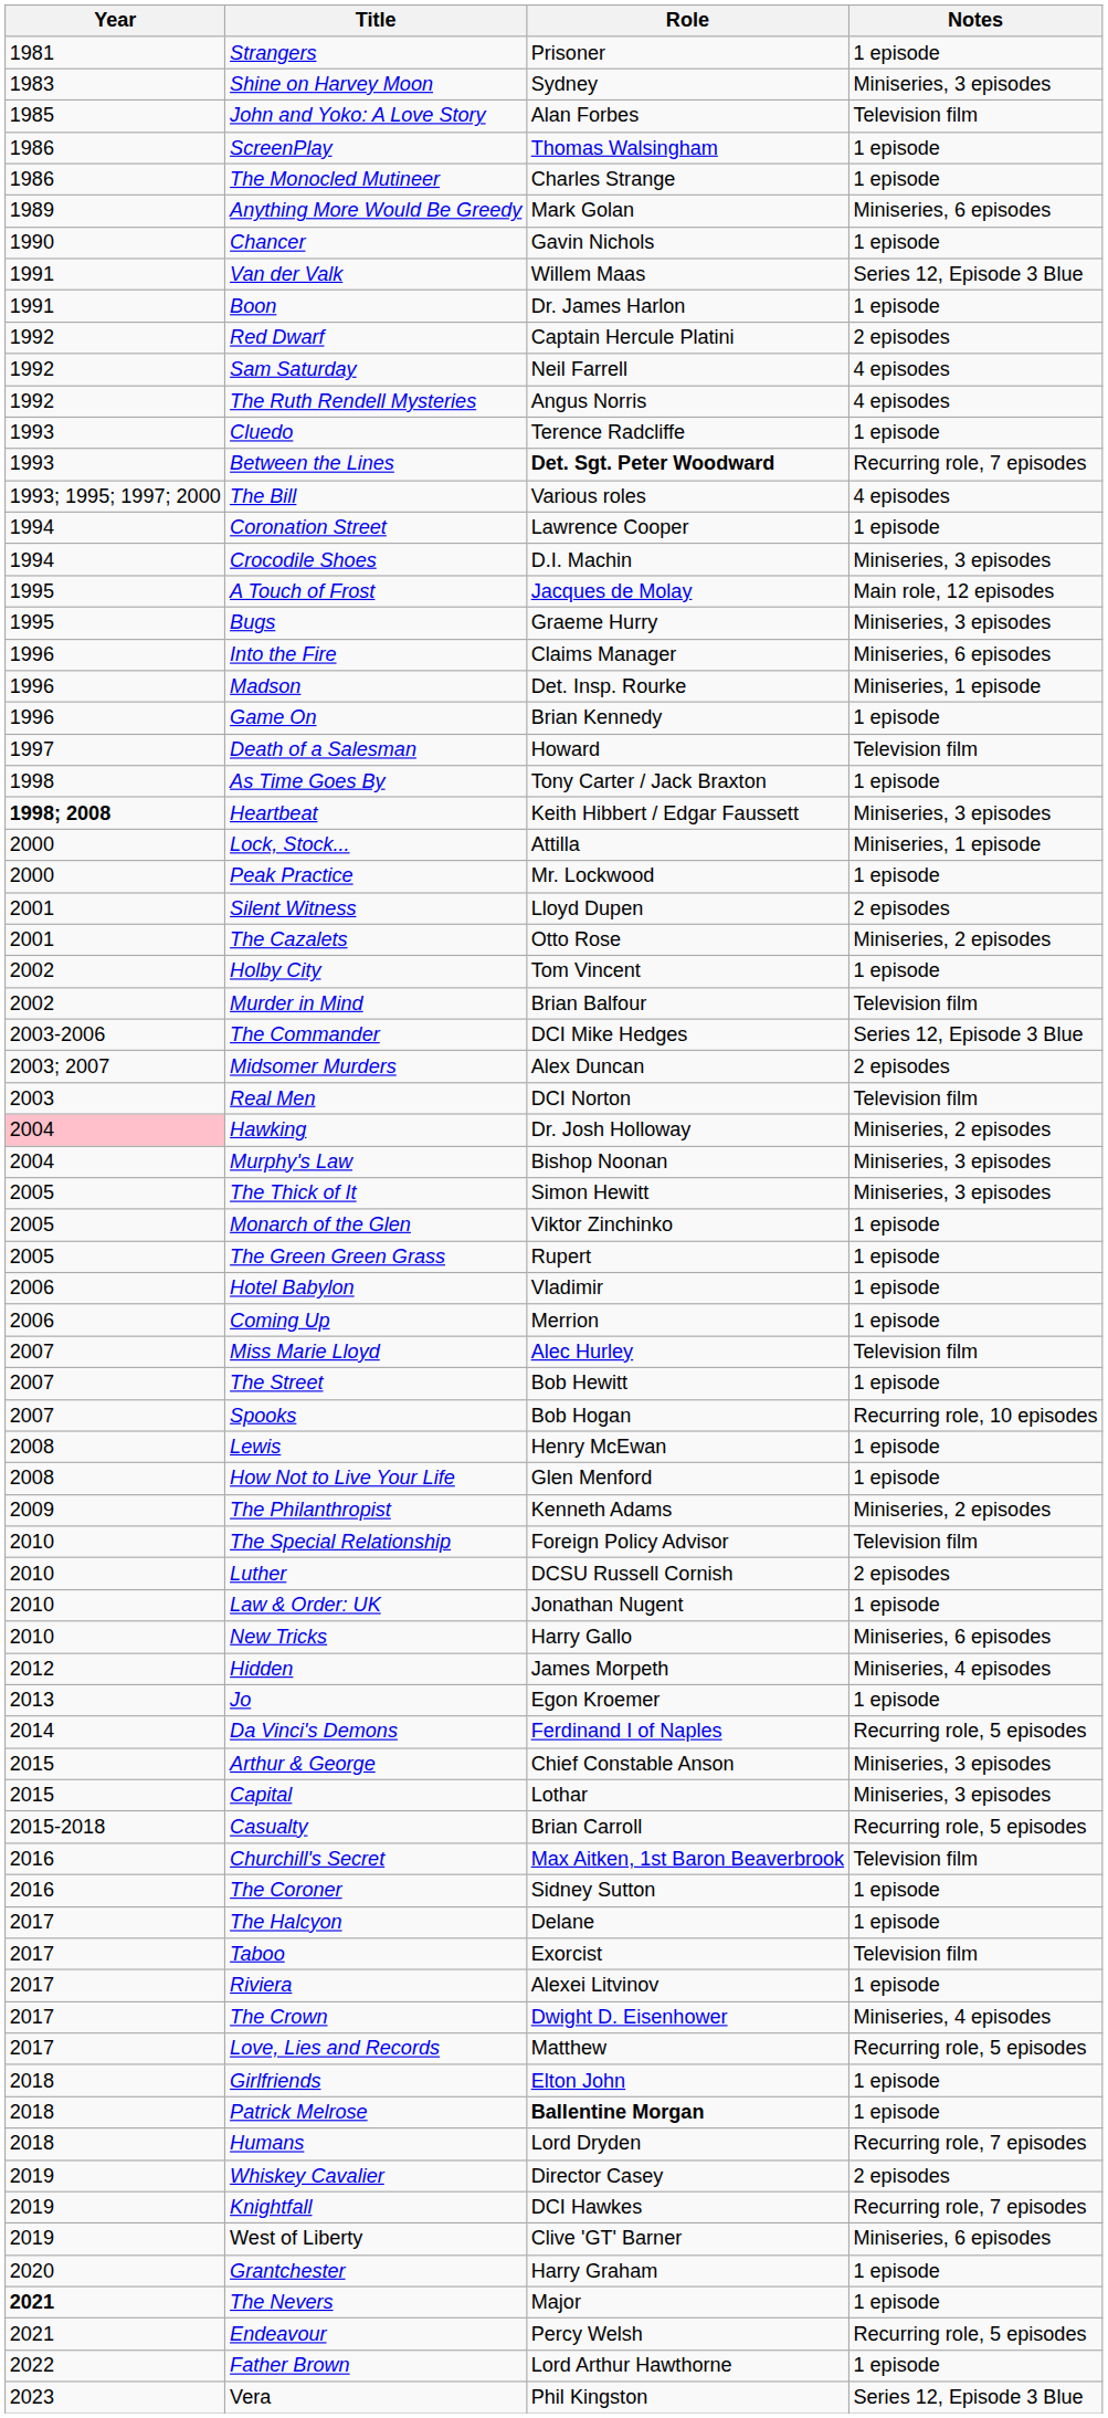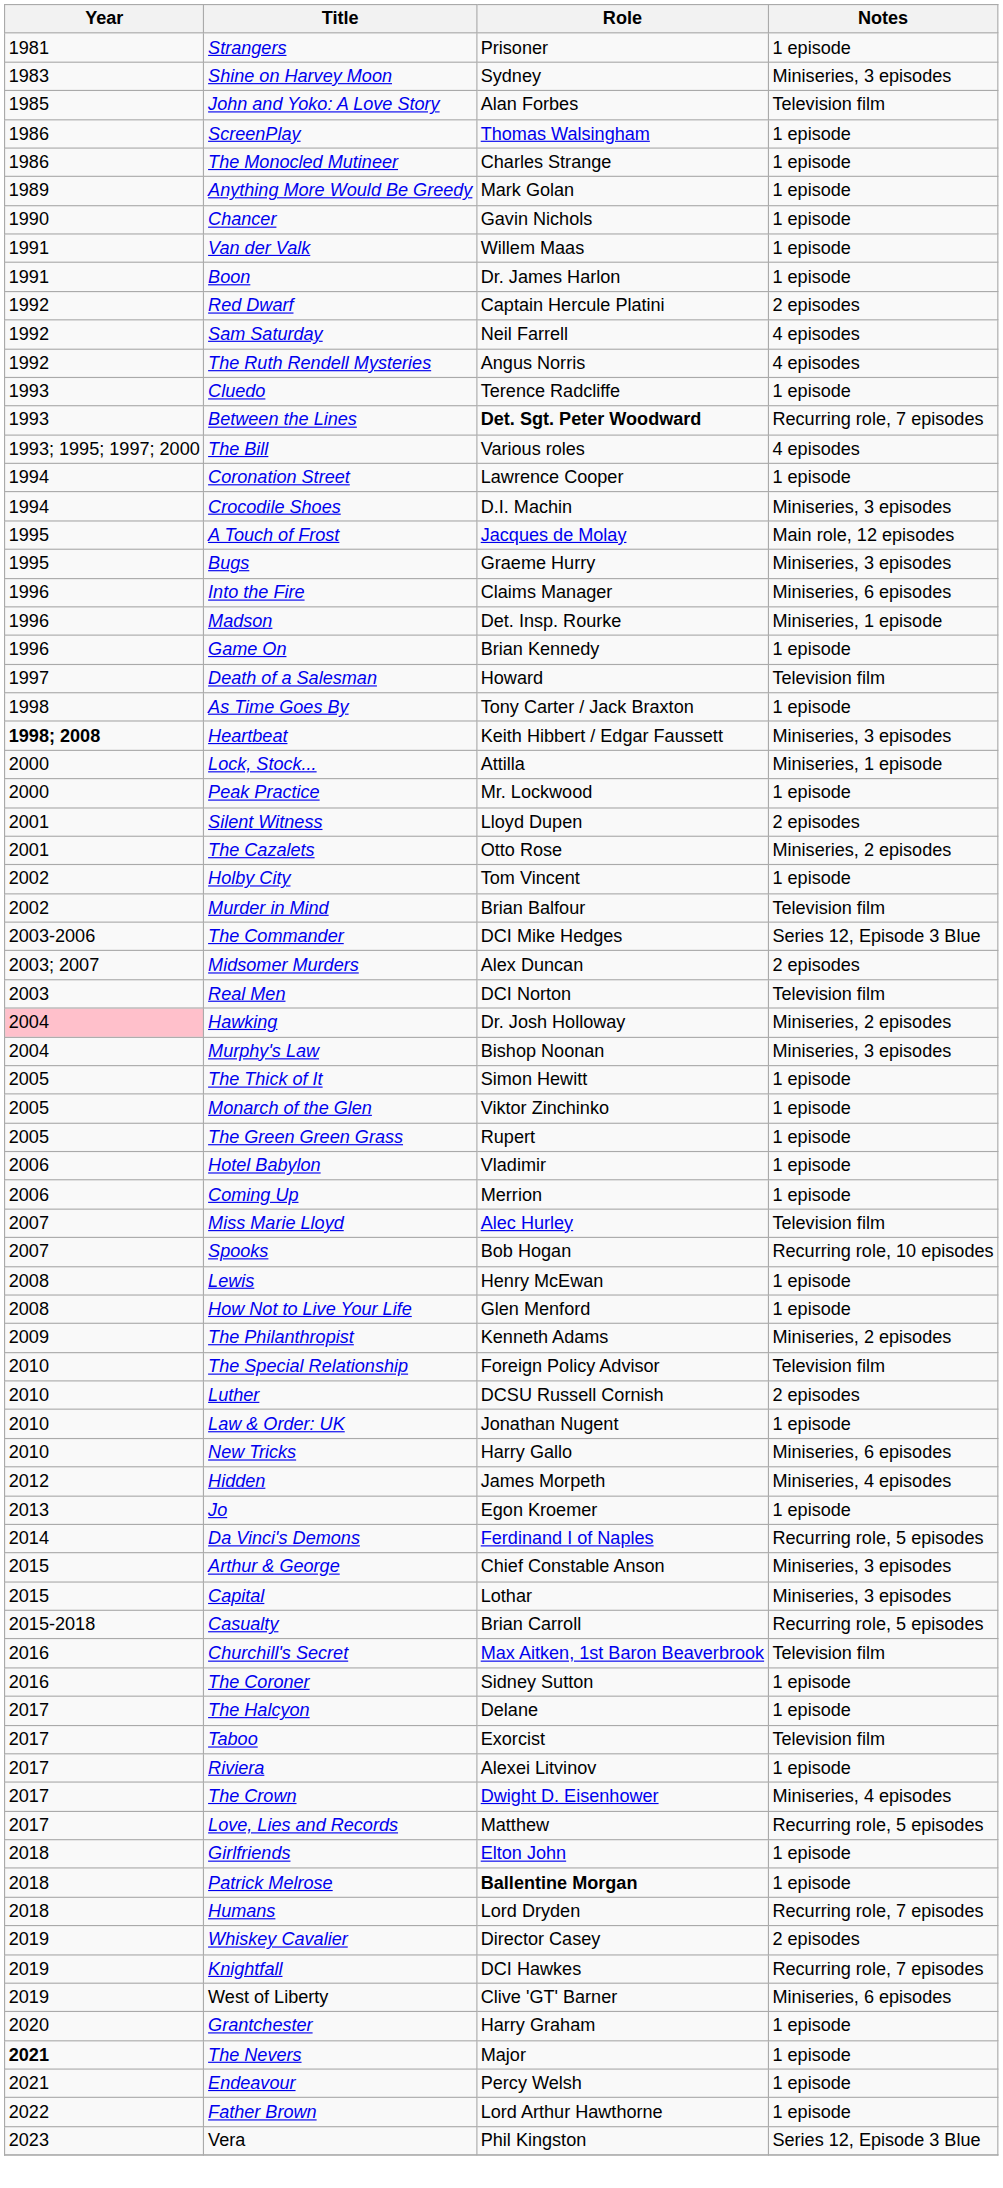 <table class="wikitable">
 <tr>
 <th>Year</th>
 <th>Title</th>
 <th>Role</th>
 <th>Notes</th>
 </tr>
 <tr>
 <td>1981</td>
 <td><em><a href='#'>Strangers</a></em></td>
 <td>Prisoner</td>
 <td>1 episode</td>
 </tr>
 <tr>
 <td>1983</td>
 <td><em><a href='#'>Shine on Harvey Moon</a></em></td>
 <td>Sydney</td>
 <td>Miniseries, 3 episodes</td>
 </tr>
 <tr>
 <td>1985</td>
 <td><em><a href='#'>John and Yoko: A Love Story</a></em></td>
 <td>Alan Forbes</td>
 <td>Television film</td>
 </tr>
 <tr>
 <td>1986</td>
 <td><em><a href='#'>ScreenPlay</a></em></td>
 <td><a href='#'>Thomas Walsingham</a></td>
 <td>1 episode</td>
 </tr>
 <tr>
 <td>1986</td>
 <td><em><a href='#'>The Monocled Mutineer</a></em></td>
 <td>Charles Strange</td>
 <td>1 episode</td>
 </tr>
 <tr>
 <td>1989</td>
 <td><em><a href='#'>Anything More Would Be Greedy</a></em></td>
 <td>Mark Golan</td>
-<td>Miniseries, 6 episodes</td>
+<td>1 episode</td>
 </tr>
 <tr>
 <td>1990</td>
 <td><em><a href='#'>Chancer</a></em></td>
 <td>Gavin Nichols</td>
 <td>1 episode</td>
 </tr>
 <tr>
 <td>1991</td>
 <td><em><a href='#'>Van der Valk</a></em></td>
 <td>Willem Maas</td>
-<td>Series 12, Episode 3 Blue</td>
+<td>1 episode</td>
 </tr>
 <tr>
 <td>1991</td>
 <td><em><a href='#'>Boon</a></em></td>
 <td>Dr. James Harlon</td>
 <td>1 episode</td>
 </tr>
 <tr>
 <td>1992</td>
 <td><em><a href='#'>Red Dwarf</a></em></td>
 <td>Captain Hercule Platini</td>
 <td>2 episodes</td>
 </tr>
 <tr>
 <td>1992</td>
 <td><em><a href='#'>Sam Saturday</a></em></td>
 <td>Neil Farrell</td>
 <td>4 episodes</td>
 </tr>
 <tr>
 <td>1992</td>
 <td><em><a href='#'>The Ruth Rendell Mysteries</a></em></td>
 <td>Angus Norris</td>
 <td>4 episodes</td>
 </tr>
 <tr>
 <td>1993</td>
 <td><em><a href='#'>Cluedo</a></em></td>
 <td>Terence Radcliffe</td>
 <td>1 episode</td>
 </tr>
 <tr>
 <td>1993</td>
 <td><em><a href='#'>Between the Lines</a></em></td>
 <td><strong>Det. Sgt. Peter Woodward</strong></td>
 <td>Recurring role, 7 episodes</td>
 </tr>
 <tr>
 <td>1993; 1995; 1997; 2000</td>
 <td><em><a href='#'>The Bill</a></em></td>
 <td>Various roles</td>
 <td>4 episodes</td>
 </tr>
 <tr>
 <td>1994</td>
 <td><em><a href='#'>Coronation Street</a></em></td>
 <td>Lawrence Cooper</td>
 <td>1 episode</td>
 </tr>
 <tr>
 <td>1994</td>
 <td><em><a href='#'>Crocodile Shoes</a></em></td>
 <td>D.I. Machin</td>
 <td>Miniseries, 3 episodes</td>
 </tr>
 <tr>
 <td>1995</td>
 <td><em><a href='#'>A Touch of Frost</a></em></td>
 <td><a href='#'>Jacques de Molay</a></td>
 <td>Main role, 12 episodes</td>
 </tr>
 <tr>
 <td>1995</td>
 <td><em><a href='#'>Bugs</a></em></td>
 <td>Graeme Hurry</td>
 <td>Miniseries, 3 episodes</td>
 </tr>
 <tr>
 <td>1996</td>
 <td><em><a href='#'>Into the Fire</a></em></td>
 <td>Claims Manager</td>
 <td>Miniseries, 6 episodes</td>
 </tr>
 <tr>
 <td>1996</td>
 <td><em><a href='#'>Madson</a></em></td>
 <td>Det. Insp. Rourke</td>
 <td>Miniseries, 1 episode</td>
 </tr>
 <tr>
 <td>1996</td>
 <td><em><a href='#'>Game On</a></em></td>
 <td>Brian Kennedy</td>
 <td>1 episode</td>
 </tr>
 <tr>
 <td>1997</td>
 <td><em><a href='#'>Death of a Salesman</a></em></td>
 <td>Howard</td>
 <td>Television film</td>
 </tr>
 <tr>
 <td>1998</td>
 <td><em><a href='#'>As Time Goes By</a></em></td>
 <td>Tony Carter / Jack Braxton</td>
 <td>1 episode</td>
 </tr>
 <tr>
 <td><strong>1998; 2008</strong></td>
 <td><em><a href='#'>Heartbeat</a></em></td>
 <td>Keith Hibbert / Edgar Faussett</td>
 <td>Miniseries, 3 episodes</td>
 </tr>
 <tr>
 <td>2000</td>
 <td><em><a href='#'>Lock, Stock...</a></em></td>
 <td>Attilla</td>
 <td>Miniseries, 1 episode</td>
 </tr>
 <tr>
 <td>2000</td>
 <td><em><a href='#'>Peak Practice</a></em></td>
 <td>Mr. Lockwood</td>
 <td>1 episode</td>
 </tr>
 <tr>
 <td>2001</td>
 <td><em><a href='#'>Silent Witness</a></em></td>
 <td>Lloyd Dupen</td>
 <td>2 episodes</td>
 </tr>
 <tr>
 <td>2001</td>
 <td><em><a href='#'>The Cazalets</a></em></td>
 <td>Otto Rose</td>
 <td>Miniseries, 2 episodes</td>
 </tr>
 <tr>
 <td>2002</td>
 <td><em><a href='#'>Holby City</a></em></td>
 <td>Tom Vincent</td>
 <td>1 episode</td>
 </tr>
 <tr>
 <td>2002</td>
 <td><em><a href='#'>Murder in Mind</a></em></td>
 <td>Brian Balfour</td>
 <td>Television film</td>
 </tr>
 <tr>
 <td>2003-2006</td>
 <td><em><a href='#'>The Commander</a></em></td>
 <td>DCI Mike Hedges</td>
 <td>Series 12, Episode 3 Blue</td>
 </tr>
 <tr>
 <td>2003; 2007</td>
 <td><em><a href='#'>Midsomer Murders</a></em></td>
 <td>Alex Duncan</td>
 <td>2 episodes</td>
 </tr>
 <tr>
 <td>2003</td>
 <td><em><a href='#'>Real Men</a></em></td>
 <td>DCI Norton</td>
 <td>Television film</td>
 </tr>
 <tr>
 <td style="background: pink;">2004</td>
 <td><em><a href='#'>Hawking</a></em></td>
 <td>Dr. Josh Holloway</td>
 <td>Miniseries, 2 episodes</td>
 </tr>
 <tr>
 <td>2004</td>
 <td><em><a href='#'>Murphy's Law</a></em></td>
 <td>Bishop Noonan</td>
 <td>Miniseries, 3 episodes</td>
 </tr>
 <tr>
 <td>2005</td>
 <td><em><a href='#'>The Thick of It</a></em></td>
 <td>Simon Hewitt</td>
-<td>Miniseries, 3 episodes</td>
+<td>1 episode</td>
 </tr>
 <tr>
 <td>2005</td>
 <td><em><a href='#'>Monarch of the Glen</a></em></td>
 <td>Viktor Zinchinko</td>
 <td>1 episode</td>
 </tr>
 <tr>
 <td>2005</td>
 <td><em><a href='#'>The Green Green Grass</a></em></td>
 <td>Rupert</td>
 <td>1 episode</td>
 </tr>
 <tr>
 <td>2006</td>
 <td><em><a href='#'>Hotel Babylon</a></em></td>
 <td>Vladimir</td>
 <td>1 episode</td>
 </tr>
 <tr>
 <td>2006</td>
 <td><em><a href='#'>Coming Up</a></em></td>
 <td>Merrion</td>
 <td>1 episode</td>
 </tr>
 <tr>
 <td>2007</td>
 <td><em><a href='#'>Miss Marie Lloyd</a></em></td>
 <td><a href='#'>Alec Hurley</a></td>
 <td>Television film</td>
-</tr>
-<tr>
-<td>2007</td>
-<td><em><a href='#'>The Street</a></em></td>
-<td>Bob Hewitt</td>
-<td>1 episode</td>
 </tr>
 <tr>
 <td>2007</td>
 <td><em><a href='#'>Spooks</a></em></td>
 <td>Bob Hogan</td>
 <td>Recurring role, 10 episodes</td>
 </tr>
 <tr>
 <td>2008</td>
 <td><em><a href='#'>Lewis</a></em></td>
 <td>Henry McEwan</td>
 <td>1 episode</td>
 </tr>
 <tr>
 <td>2008</td>
 <td><em><a href='#'>How Not to Live Your Life</a></em></td>
 <td>Glen Menford</td>
 <td>1 episode</td>
 </tr>
 <tr>
 <td>2009</td>
 <td><em><a href='#'>The Philanthropist</a></em></td>
 <td>Kenneth Adams</td>
 <td>Miniseries, 2 episodes</td>
 </tr>
 <tr>
 <td>2010</td>
 <td><em><a href='#'>The Special Relationship</a></em></td>
 <td>Foreign Policy Advisor</td>
 <td>Television film</td>
 </tr>
 <tr>
 <td>2010</td>
 <td><em><a href='#'>Luther</a></em></td>
 <td>DCSU Russell Cornish</td>
 <td>2 episodes</td>
 </tr>
 <tr>
 <td>2010</td>
 <td><em><a href='#'>Law & Order: UK</a></em></td>
 <td>Jonathan Nugent</td>
 <td>1 episode</td>
 </tr>
 <tr>
 <td>2010</td>
 <td><em><a href='#'>New Tricks</a></em></td>
 <td>Harry Gallo</td>
 <td>Miniseries, 6 episodes</td>
 </tr>
 <tr>
 <td>2012</td>
 <td><em><a href='#'>Hidden</a></em></td>
 <td>James Morpeth</td>
 <td>Miniseries, 4 episodes</td>
 </tr>
 <tr>
 <td>2013</td>
 <td><em><a href='#'>Jo</a></em></td>
 <td>Egon Kroemer</td>
 <td>1 episode</td>
 </tr>
 <tr>
 <td>2014</td>
 <td><em><a href='#'>Da Vinci's Demons</a></em></td>
 <td><a href='#'>Ferdinand I of Naples</a></td>
 <td>Recurring role, 5 episodes</td>
 </tr>
 <tr>
 <td>2015</td>
 <td><em><a href='#'>Arthur & George</a></em></td>
 <td>Chief Constable Anson</td>
 <td>Miniseries, 3 episodes</td>
 </tr>
 <tr>
 <td>2015</td>
 <td><em><a href='#'>Capital</a></em></td>
 <td>Lothar</td>
 <td>Miniseries, 3 episodes</td>
 </tr>
 <tr>
 <td>2015-2018</td>
 <td><em><a href='#'>Casualty</a></em></td>
 <td>Brian Carroll</td>
 <td>Recurring role, 5 episodes</td>
 </tr>
 <tr>
 <td>2016</td>
 <td><em><a href='#'>Churchill's Secret</a></em></td>
 <td><a href='#'>Max Aitken, 1st Baron Beaverbrook</a></td>
 <td>Television film</td>
 </tr>
 <tr>
 <td>2016</td>
 <td><em><a href='#'>The Coroner</a></em></td>
 <td>Sidney Sutton</td>
 <td>1 episode</td>
 </tr>
 <tr>
 <td>2017</td>
 <td><em><a href='#'>The Halcyon</a></em></td>
 <td>Delane</td>
 <td>1 episode</td>
 </tr>
 <tr>
 <td>2017</td>
 <td><em><a href='#'>Taboo</a></em></td>
 <td>Exorcist</td>
 <td>Television film</td>
 </tr>
 <tr>
 <td>2017</td>
 <td><em><a href='#'>Riviera</a></em></td>
 <td>Alexei Litvinov</td>
 <td>1 episode</td>
 </tr>
 <tr>
 <td>2017</td>
 <td><em><a href='#'>The Crown</a></em></td>
 <td><a href='#'>Dwight D. Eisenhower</a></td>
 <td>Miniseries, 4 episodes</td>
 </tr>
 <tr>
 <td>2017</td>
 <td><em><a href='#'>Love, Lies and Records</a></em></td>
 <td>Matthew</td>
 <td>Recurring role, 5 episodes</td>
 </tr>
 <tr>
 <td>2018</td>
 <td><em><a href='#'>Girlfriends</a></em></td>
 <td><a href='#'>Elton John</a></td>
 <td>1 episode</td>
 </tr>
 <tr>
 <td>2018</td>
 <td><em><a href='#'>Patrick Melrose</a></em></td>
 <td><strong>Ballentine Morgan</strong></td>
 <td>1 episode</td>
 </tr>
 <tr>
 <td>2018</td>
 <td><em><a href='#'>Humans</a></em></td>
 <td>Lord Dryden</td>
 <td>Recurring role, 7 episodes</td>
 </tr>
 <tr>
 <td>2019</td>
 <td><em><a href='#'>Whiskey Cavalier</a></em></td>
 <td>Director Casey</td>
 <td>2 episodes</td>
 </tr>
 <tr>
 <td>2019</td>
 <td><em><a href='#'>Knightfall</a></em></td>
 <td>DCI Hawkes</td>
 <td>Recurring role, 7 episodes</td>
 </tr>
 <tr>
 <td>2019</td>
 <td>West of Liberty</td>
 <td>Clive 'GT' Barner</td>
 <td>Miniseries, 6 episodes</td>
 </tr>
 <tr>
 <td>2020</td>
 <td><em><a href='#'>Grantchester</a></em></td>
 <td>Harry Graham</td>
 <td>1 episode</td>
 </tr>
 <tr>
 <td><strong>2021</strong></td>
 <td><em><a href='#'>The Nevers</a></em></td>
 <td>Major</td>
 <td>1 episode</td>
 </tr>
 <tr>
 <td>2021</td>
 <td><em><a href='#'>Endeavour</a></em></td>
 <td>Percy Welsh</td>
-<td>Recurring role, 5 episodes</td>
+<td>1 episode</td>
 </tr>
 <tr>
 <td>2022</td>
 <td><em><a href='#'>Father Brown</a></td>
 <td>Lord Arthur Hawthorne</td>
 <td>1 episode</td>
 </tr>
 <tr>
 <td>2023</td>
 <td>Vera</td>
 <td>Phil Kingston</td>
 <td>Series 12, Episode 3 Blue</td>
 </tr>
 <tr>
 </tr>
 </table>
